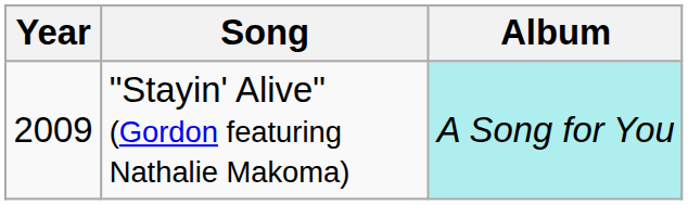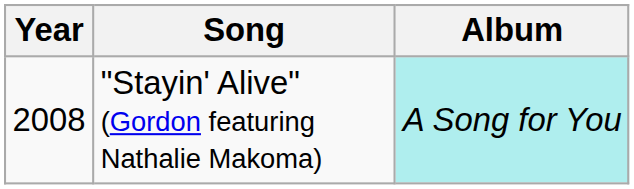 <table class="wikitable">
 <tr>
 <th>Year</th>
 <th style="width:140px;">Song</th>
 <th>Album</th>
 </tr>
 <tr>
-<td>2009</td>
+<td>2008</td>
 <td>"Stayin' Alive" <br><small>(<a href='#'>Gordon</a> featuring Nathalie Makoma)</small></td>
 <td style="background: paleturquoise;"><em>A Song for You</em></td>
 </tr>
 </table>
